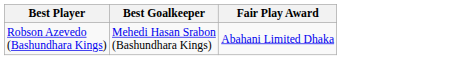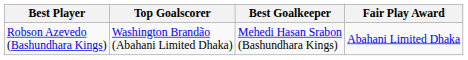 <table class="wikitable">
 <tr>
 <th>Best Player</th>
+<th>Top Goalscorer</th>
 <th>Best Goalkeeper</th>
 <th>Fair Play Award</th>
 </tr>
 <tr>
 <td> <a href='#'>Robson Azevedo</a><br>(<a href='#'>Bashundhara Kings</a>)</td>
+<td> <a href='#'>Washington Brandão</a><br>(Abahani Limited Dhaka)</td>
 <td> <a href='#'>Mehedi Hasan Srabon</a><br>(Bashundhara Kings)</td>
 <td><a href='#'>Abahani Limited Dhaka</a></td>
 </tr>
 </table>
